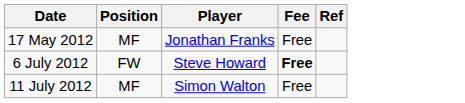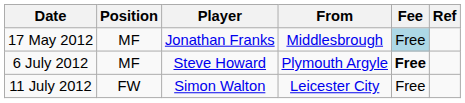 <table class="wikitable" style="font-size: 95%; text-align: center;">
 <tr>
 <th>Date</th>
 <th>Position</th>
 <th>Player</th>
+<th>From</th>
 <th>Fee</th>
 <th>Ref</th>
 </tr>
 <tr>
 <td>17 May 2012</td>
 <td>MF</td>
 <td><a href='#'>Jonathan Franks</a></td>
-<td>Free</td>
+<td><a href='#'>Middlesbrough</a></td>
+<td style="background: lightblue;">Free</td>
 <td></td>
 </tr>
 <tr>
 <td>6 July 2012</td>
-<td>FW</td>
+<td>MF</td>
 <td><a href='#'>Steve Howard</a></td>
+<td><a href='#'>Plymouth Argyle</a></td>
 <td><strong>Free</strong></td>
 <td></td>
 </tr>
 <tr>
 <td>11 July 2012</td>
-<td>MF</td>
+<td>FW</td>
 <td><a href='#'>Simon Walton</a></td>
+<td><a href='#'>Leicester City</a></td>
 <td>Free</td>
 <td></td>
 </tr>
 </table>
